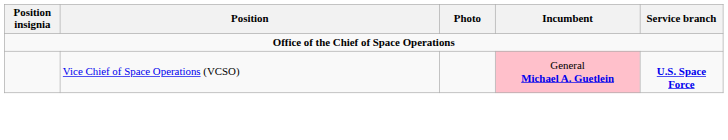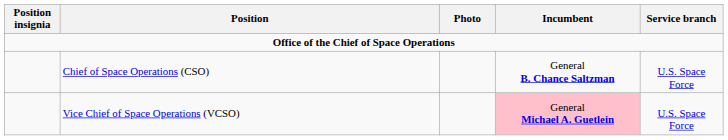 <table class="wikitable">
 <tr>
 <th width="75" style="text-align:center">Position insignia</th>
 <th width="550" style="text-align:center">Position</th>
 <th width="75" style="text-align:center">Photo</th>
 <th width="205" style="text-align:center">Incumbent</th>
 <th width="115" style="text-align:center">Service branch</th>
 </tr>
 <tr>
 <td colspan="5" style="text-align:center"><strong>Office of the Chief of Space Operations</strong></td>
 </tr>
 <tr>
 <td></td>
+<td><a href='#'>Chief of Space Operations</a> (CSO)</td>
+<td></td>
+<td style="text-align:center">General<br><strong><a href='#'>B. Chance Saltzman</a></strong></td>
+<td style="text-align:center"><br><a href='#'>U.S. Space<br>Force</a></td>
+</tr>
+<tr>
+<td></td>
 <td><a href='#'>Vice Chief of Space Operations</a> (VCSO)</td>
 <td></td>
 <td style="background: pink; text-align:center">General<br><strong><a href='#'>Michael A. Guetlein</a></strong></td>
-<td style="text-align:center"><strong><br><a href='#'>U.S. Space<br>Force</a></strong></td>
+<td style="text-align:center"><br><a href='#'>U.S. Space<br>Force</a></td>
 </tr>
 </table>
